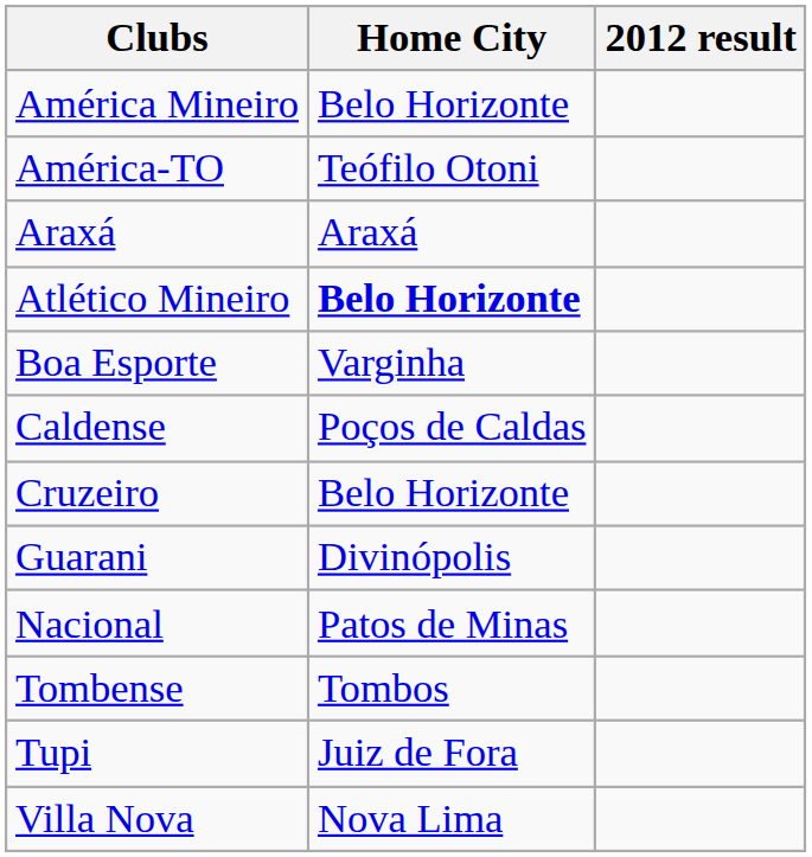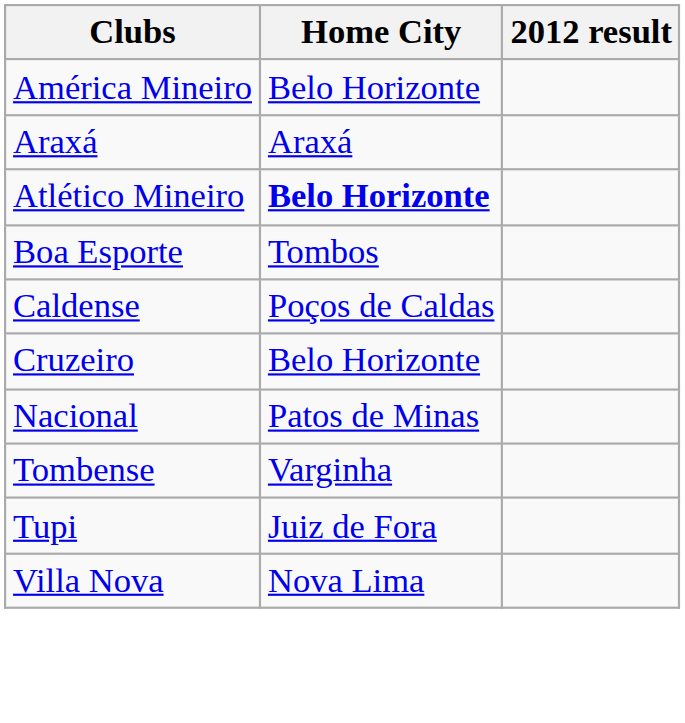 <table class="wikitable sortable">
 <tr>
 <th>Clubs</th>
 <th>Home City</th>
 <th>2012 result</th>
 </tr>
 <tr>
 <td><a href='#'>América Mineiro</a></td>
 <td><a href='#'>Belo Horizonte</a></td>
-<td></td>
-</tr>
-<tr>
-<td><a href='#'>América-TO</a></td>
-<td><a href='#'>Teófilo Otoni</a></td>
 <td></td>
 </tr>
 <tr>
 <td><a href='#'>Araxá</a></td>
 <td><a href='#'>Araxá</a></td>
 <td></td>
 </tr>
 <tr>
 <td><a href='#'>Atlético Mineiro</a></td>
 <td><strong><a href='#'>Belo Horizonte</a></strong></td>
 <td></td>
 </tr>
 <tr>
 <td><a href='#'>Boa Esporte</a></td>
-<td><a href='#'>Varginha</a></td>
+<td><a href='#'>Tombos</a></td>
 <td></td>
 </tr>
 <tr>
 <td><a href='#'>Caldense</a></td>
 <td><a href='#'>Poços de Caldas</a></td>
 <td></td>
 </tr>
 <tr>
 <td><a href='#'>Cruzeiro</a></td>
 <td><a href='#'>Belo Horizonte</a></td>
 <td></td>
 </tr>
 <tr>
-<td><a href='#'>Guarani</a></td>
-<td><a href='#'>Divinópolis</a></td>
-<td></td>
-</tr>
-<tr>
 <td><a href='#'>Nacional</a></td>
 <td><a href='#'>Patos de Minas</a></td>
 <td></td>
 </tr>
 <tr>
 <td><a href='#'>Tombense</a></td>
-<td><a href='#'>Tombos</a></td>
+<td><a href='#'>Varginha</a></td>
 <td></td>
 </tr>
 <tr>
 <td><a href='#'>Tupi</a></td>
 <td><a href='#'>Juiz de Fora</a></td>
 <td></td>
 </tr>
 <tr>
 <td><a href='#'>Villa Nova</a></td>
 <td><a href='#'>Nova Lima</a></td>
 <td></td>
 </tr>
 </table>
